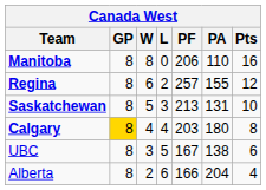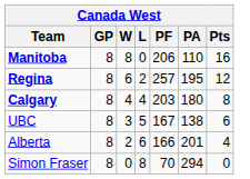 <table class="wikitable" align="left">
 <tr>
 <th colspan="7"><a href='#'>Canada West</a></th>
 </tr>
 <tr>
 <th>Team</th>
 <th>GP</th>
 <th>W</th>
 <th>L</th>
 <th>PF</th>
 <th>PA</th>
 <th>Pts</th>
 </tr>
 <tr align="right">
 <td align="left"><strong><a href='#'>Manitoba</a></strong></td>
 <td>8</td>
 <td>8</td>
 <td>0</td>
 <td>206</td>
 <td>110</td>
 <td>16</td>
 </tr>
 <tr align="right">
 <td align="left"><strong><a href='#'>Regina</a></strong></td>
 <td>8</td>
 <td>6</td>
 <td>2</td>
 <td>257</td>
-<td>155</td>
+<td>195</td>
 <td>12</td>
 </tr>
 <tr align="right">
-<td align="left"><strong><a href='#'>Saskatchewan</a></strong></td>
+<td align="left"><strong><a href='#'>Calgary</a></strong></td>
 <td>8</td>
-<td>5</td>
-<td>3</td>
-<td>213</td>
-<td>131</td>
-<td>10</td>
-</tr>
-<tr align="right">
-<td align="left"><strong><a href='#'>Calgary</a></strong></td>
-<td style="background: gold;">8</td>
 <td>4</td>
 <td>4</td>
 <td>203</td>
 <td>180</td>
 <td>8</td>
 </tr>
 <tr align="right">
 <td align="left"><a href='#'>UBC</a></td>
 <td>8</td>
 <td>3</td>
 <td>5</td>
 <td>167</td>
 <td>138</td>
 <td>6</td>
 </tr>
 <tr align="right">
 <td align="left"><a href='#'>Alberta</a></td>
 <td>8</td>
 <td>2</td>
 <td>6</td>
 <td>166</td>
-<td>204</td>
+<td>201</td>
 <td>4</td>
 </tr>
+<tr align="right">
+<td align="left"><a href='#'>Simon Fraser</a></td>
+<td>8</td>
+<td>0</td>
+<td>8</td>
+<td>70</td>
+<td>294</td>
+<td>0</td>
+</tr>
 </table>
